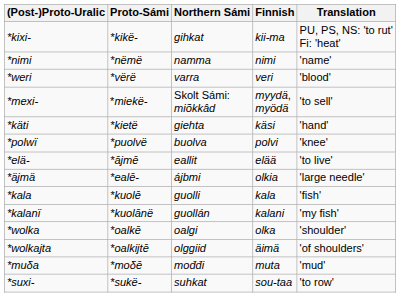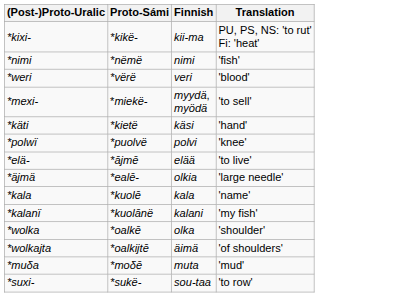 <table class="wikitable">
 <tr>
 <th>(Post-)Proto-Uralic</th>
 <th>Proto-Sámi</th>
-<th>Northern Sámi</th>
 <th>Finnish</th>
 <th>Translation</th>
 </tr>
 <tr>
 <td><em>*kixi-</em></td>
 <td><em>*kikë-</em></td>
-<td><em>gihkat</em></td>
 <td><em>kii-ma</em></td>
 <td>PU, PS, NS: 'to rut'<br>Fi: 'heat'</td>
 </tr>
 <tr>
 <td><em>*nimi</em></td>
 <td><em>*nëmë</em></td>
-<td><em>namma</em></td>
 <td><em>nimi</em></td>
-<td>'name'</td>
+<td>'fish'</td>
 </tr>
 <tr>
 <td><em>*weri</em></td>
 <td><em>*vërë</em></td>
-<td><em>varra</em></td>
 <td><em>veri</em></td>
 <td>'blood'</td>
 </tr>
 <tr>
 <td><em>*mexi-</em></td>
 <td>*<em>miekë-</em></td>
-<td>Skolt Sámi:<br><em>miõkkâd</em></td>
 <td><em>myydä</em>,<br><em>myödä</em></td>
 <td>'to sell'</td>
 </tr>
 <tr>
 <td><em>*käti</em></td>
 <td><em>*kietë</em></td>
-<td><em>giehta</em></td>
 <td><em>käsi</em></td>
 <td>'hand'</td>
 </tr>
 <tr>
 <td><em>*polwï</em></td>
 <td><em>*puolvë</em></td>
-<td><em>buolva</em></td>
 <td><em>polvi</em></td>
 <td>'knee'</td>
 </tr>
 <tr>
 <td><em>*elä-</em></td>
 <td><em>*ājmē</em></td>
-<td><em>eallit</em></td>
 <td><em>elää</em></td>
 <td>'to live'</td>
 </tr>
 <tr>
 <td><em>*äjmä</em></td>
 <td><em>*ealē-</em></td>
-<td><em>ájbmi</em></td>
 <td><em>olkia</em></td>
 <td>'large needle'</td>
 </tr>
 <tr>
 <td><em>*kala</em></td>
 <td><em>*kuolē</em></td>
-<td><em>guolli</em></td>
 <td><em>kala</em></td>
-<td>'fish'</td>
+<td>'name'</td>
 </tr>
 <tr>
 <td><em>*kalanï</em></td>
 <td><em>*kuolānë</em></td>
-<td><em>guollán</em></td>
 <td><em>kalani</em></td>
 <td>'my fish'</td>
 </tr>
 <tr>
 <td><em>*wolka</em></td>
 <td><em>*oalkē</em></td>
-<td><em>oalgi</em></td>
 <td><em>olka</em></td>
 <td>'shoulder'</td>
 </tr>
 <tr>
 <td><em>*wolkajta</em></td>
 <td><em>*oalkijtē</em></td>
-<td><em>olggiid</em></td>
 <td><em>äimä</em></td>
 <td>'of shoulders'</td>
 </tr>
 <tr>
 <td><em>*muδa</em></td>
 <td><em>*moδē</em></td>
-<td><em>mođđi</em></td>
 <td><em>muta</em></td>
 <td>'mud'</td>
 </tr>
 <tr>
 <td><em>*suxi-</em></td>
 <td><em>*sukë-</em></td>
-<td><em>suhkat</em></td>
 <td><em>sou-taa</em></td>
 <td>'to row'</td>
 </tr>
 </table>
